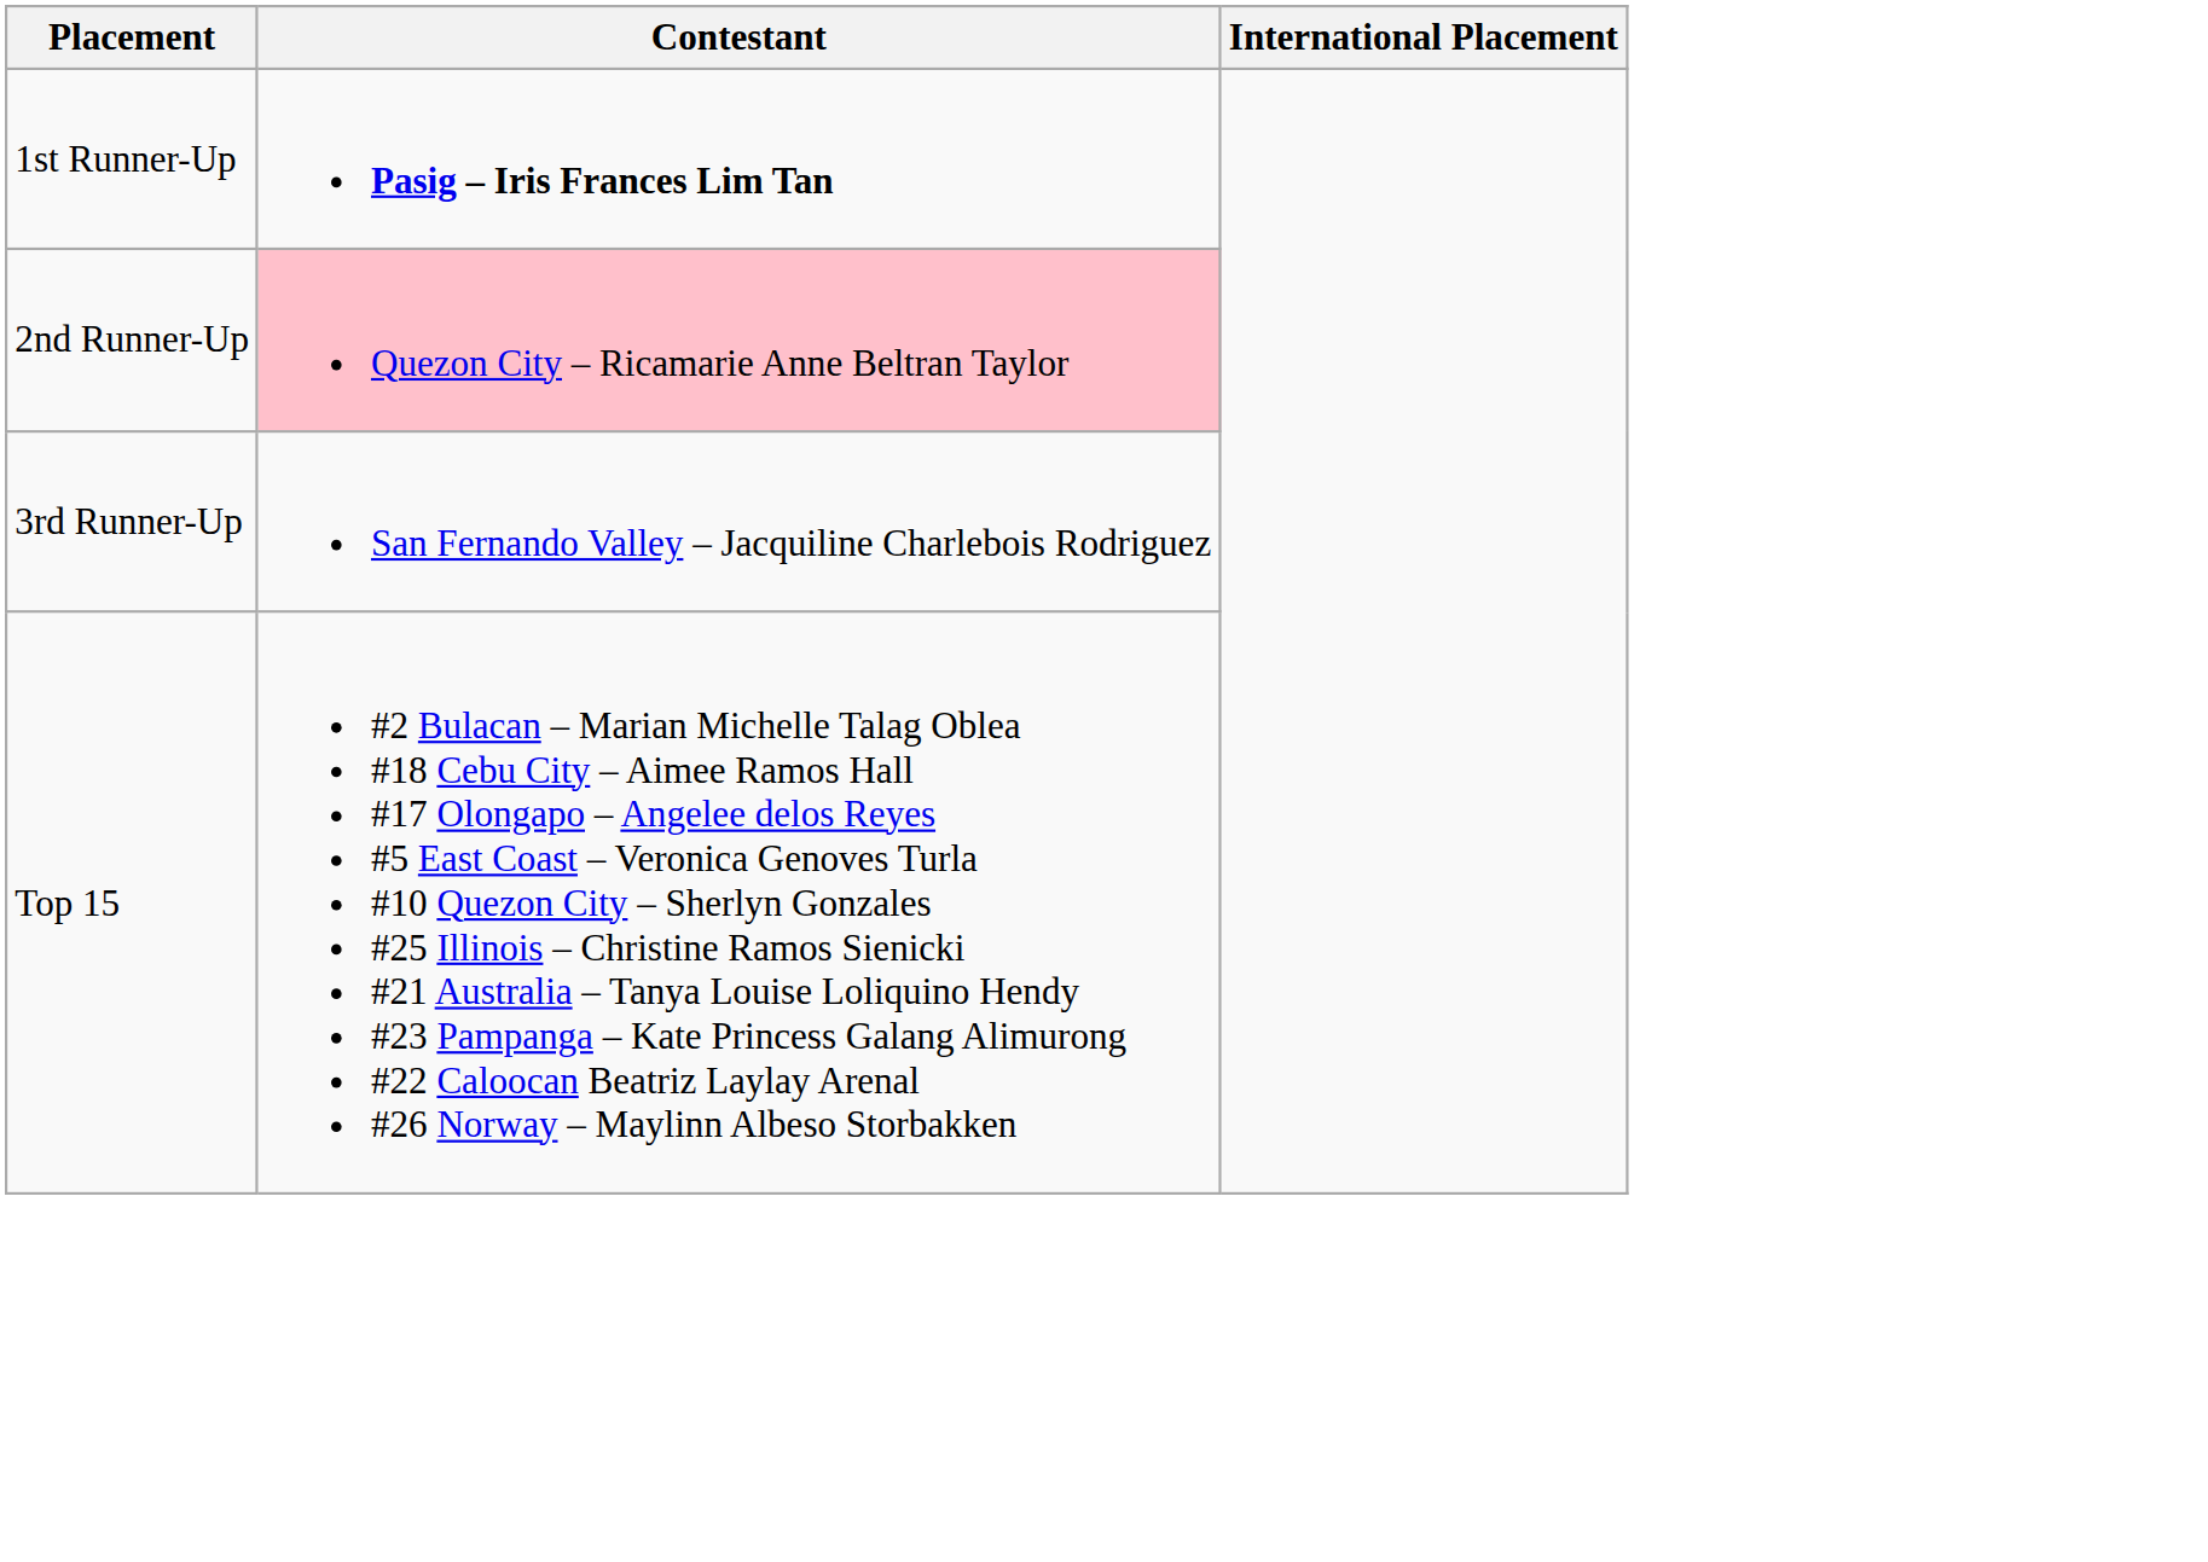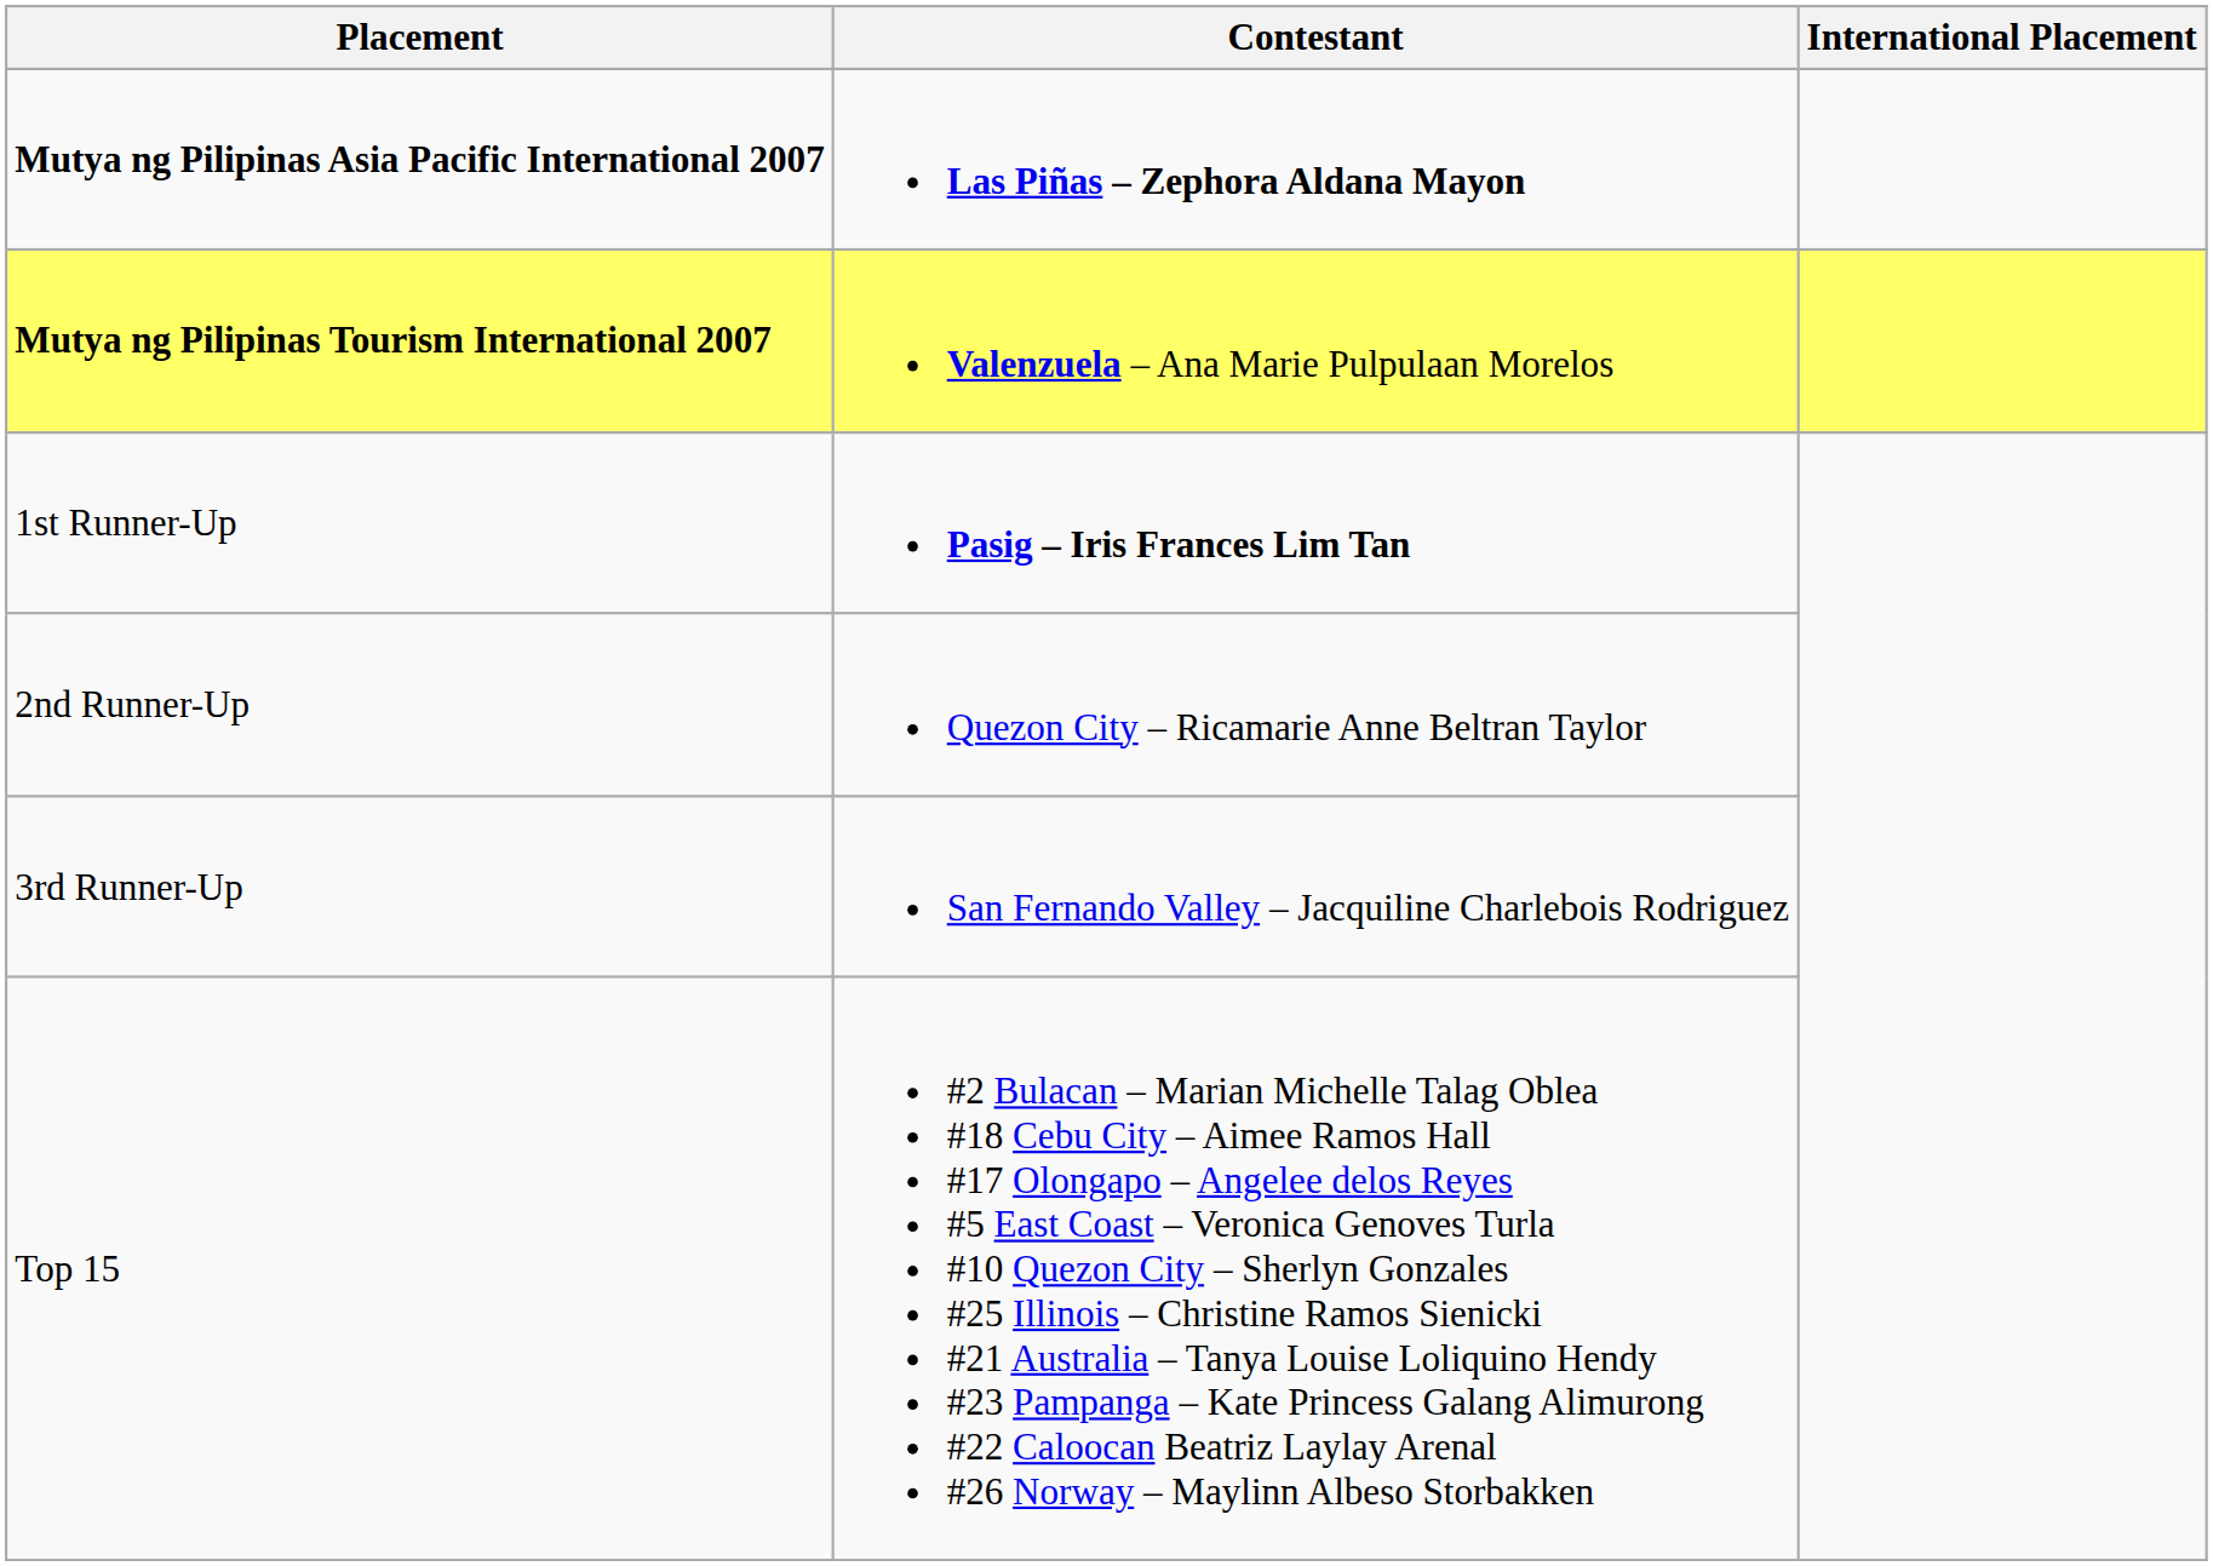 <table class="wikitable sortable" style="font-size: 90%;">
 <tr>
 <th>Placement</th>
 <th>Contestant</th>
 <th>International Placement</th>
 </tr>
 <tr>
+<td><strong>Mutya ng Pilipinas Asia Pacific International 2007</strong></td>
+<td><br><ul><li><strong><a href='#'>Las Piñas</a> – Zephora Aldana Mayon</strong></li></ul></td>
+<td></td>
+</tr>
+<tr style="background:#FFFF66;">
+<td><strong>Mutya ng Pilipinas Tourism International 2007</strong></td>
+<td><br><ul><li><strong><a href='#'>Valenzuela</a></strong> – Ana Marie Pulpulaan Morelos</li></ul></td>
+<td></td>
+</tr>
+<tr>
 <td>1st Runner-Up</td>
 <td><strong><br><ul><li><a href='#'>Pasig</a> – Iris Frances Lim Tan</li></ul></strong></td>
 </tr>
 <tr>
 <td>2nd Runner-Up</td>
-<td style="background: pink;"><br><ul><li><a href='#'>Quezon City</a> – Ricamarie Anne Beltran Taylor</li></ul></td>
+<td><br><ul><li><a href='#'>Quezon City</a> – Ricamarie Anne Beltran Taylor</li></ul></td>
 </tr>
 <tr>
 <td>3rd Runner-Up</td>
 <td><br><ul><li><a href='#'>San Fernando Valley</a> – Jacquiline Charlebois Rodriguez</li></ul></td>
 </tr>
 <tr>
 <td>Top 15</td>
 <td><br><ul><li>#2 <a href='#'>Bulacan</a> – Marian Michelle Talag Oblea</li><li>#18 <a href='#'>Cebu City</a> – Aimee Ramos Hall</li><li>#17 <a href='#'>Olongapo</a> – <a href='#'>Angelee delos Reyes</a></li><li>#5 <a href='#'>East Coast</a> – Veronica Genoves Turla</li><li>#10 <a href='#'>Quezon City</a> – Sherlyn Gonzales</li><li>#25 <a href='#'>Illinois</a> – Christine Ramos Sienicki</li><li>#21 <a href='#'>Australia</a> – Tanya Louise Loliquino Hendy</li><li>#23 <a href='#'>Pampanga</a> – Kate Princess Galang Alimurong</li><li>#22 <a href='#'>Caloocan</a> Beatriz Laylay Arenal</li><li>#26 <a href='#'>Norway</a> – Maylinn Albeso Storbakken</li></ul></td>
 </tr>
 </table>
